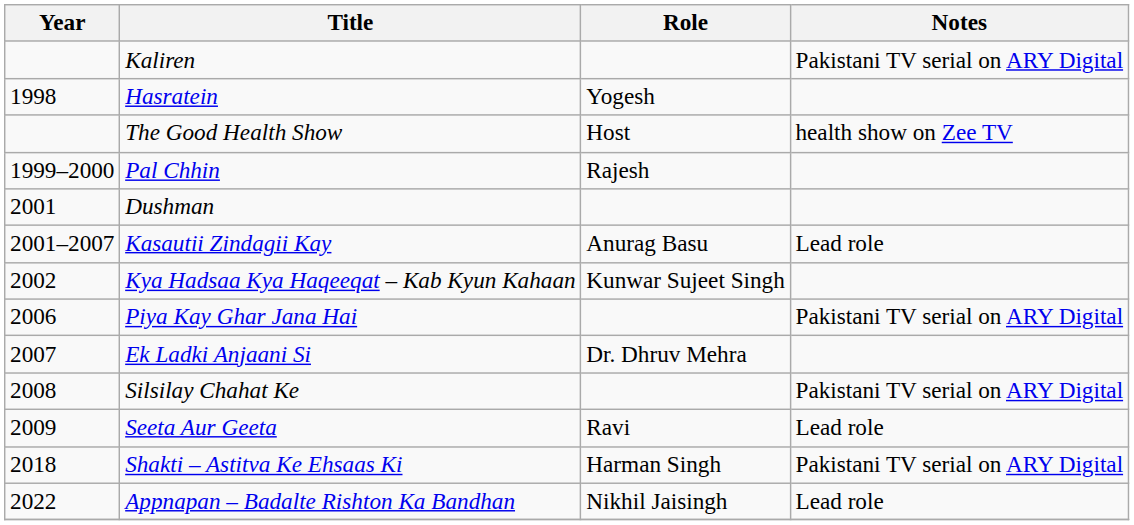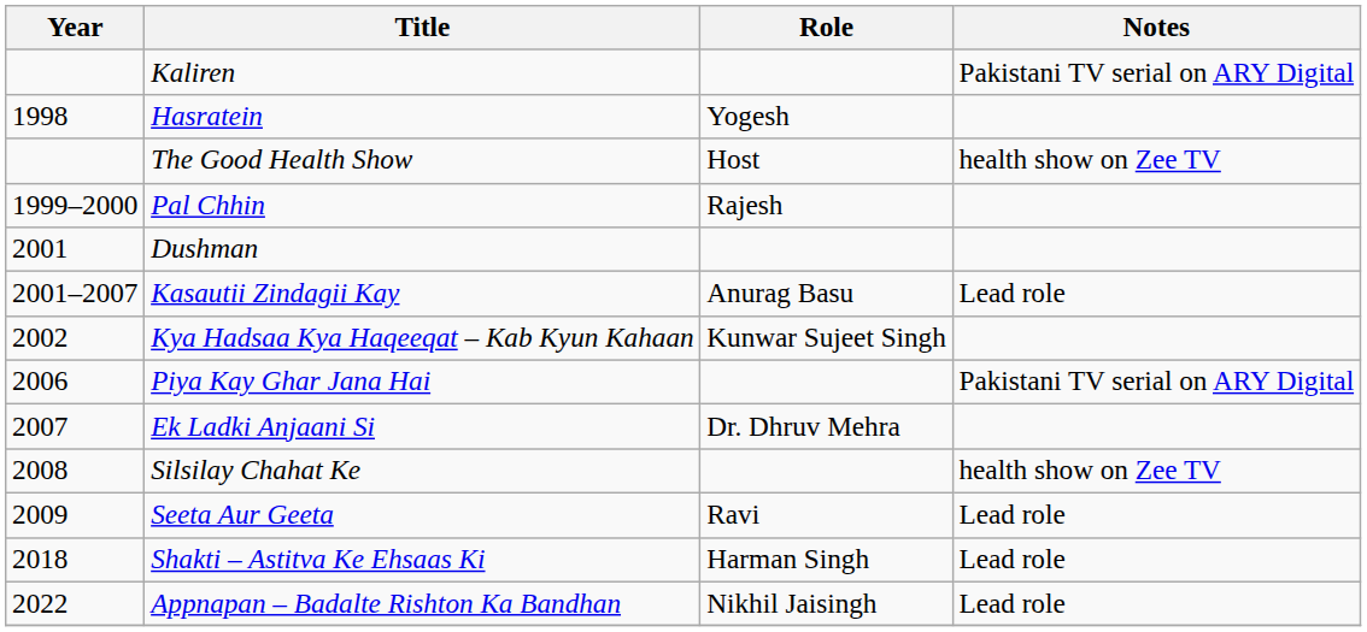 <table class="wikitable" ; border="1" ;>
 <tr>
 <th>Year</th>
 <th>Title</th>
 <th>Role</th>
 <th>Notes</th>
 </tr>
 <tr>
 <td></td>
 <td><em>Kaliren</em></td>
 <td></td>
 <td>Pakistani TV serial on <a href='#'>ARY Digital</a></td>
 </tr>
 <tr>
 <td>1998</td>
 <td><em><a href='#'>Hasratein</a></em></td>
 <td>Yogesh</td>
 <td></td>
 </tr>
 <tr>
 <td></td>
 <td><em>The Good Health Show</em></td>
 <td>Host</td>
 <td>health show on <a href='#'>Zee TV</a></td>
 </tr>
 <tr>
 <td>1999–2000</td>
 <td><em><a href='#'>Pal Chhin</a></em></td>
 <td>Rajesh</td>
 <td></td>
 </tr>
 <tr>
 <td>2001</td>
 <td><em>Dushman</em></td>
 <td></td>
 <td></td>
 </tr>
 <tr>
 <td>2001–2007</td>
 <td><em><a href='#'> Kasautii Zindagii Kay</a></em></td>
 <td>Anurag Basu</td>
 <td>Lead role</td>
 </tr>
 <tr>
 <td>2002</td>
 <td><em><a href='#'>Kya Hadsaa Kya Haqeeqat</a> – Kab Kyun Kahaan</em></td>
 <td>Kunwar Sujeet Singh</td>
 <td></td>
 </tr>
 <tr>
 <td>2006</td>
 <td><em><a href='#'>Piya Kay Ghar Jana Hai</a></em></td>
 <td></td>
 <td>Pakistani TV serial on <a href='#'>ARY Digital</a></td>
 </tr>
 <tr>
 <td>2007</td>
 <td><em><a href='#'> Ek Ladki Anjaani Si</a></em></td>
 <td>Dr. Dhruv Mehra</td>
 <td></td>
 </tr>
 <tr>
 <td>2008</td>
 <td><em>Silsilay Chahat Ke</em></td>
 <td></td>
-<td>Pakistani TV serial on <a href='#'>ARY Digital</a></td>
+<td>health show on <a href='#'>Zee TV</a></td>
 </tr>
 <tr>
 <td>2009</td>
 <td><em><a href='#'> Seeta Aur Geeta</a></em></td>
 <td>Ravi</td>
 <td>Lead role</td>
 </tr>
 <tr>
 <td>2018</td>
 <td><em><a href='#'>Shakti – Astitva Ke Ehsaas Ki</a></em></td>
 <td>Harman Singh</td>
-<td>Pakistani TV serial on <a href='#'>ARY Digital</a></td>
+<td>Lead role</td>
 </tr>
 <tr>
 <td>2022</td>
 <td><em><a href='#'>Appnapan – Badalte Rishton Ka Bandhan</a></em></td>
 <td>Nikhil Jaisingh</td>
 <td>Lead role</td>
 </tr>
 <tr>
 </tr>
 </table>
